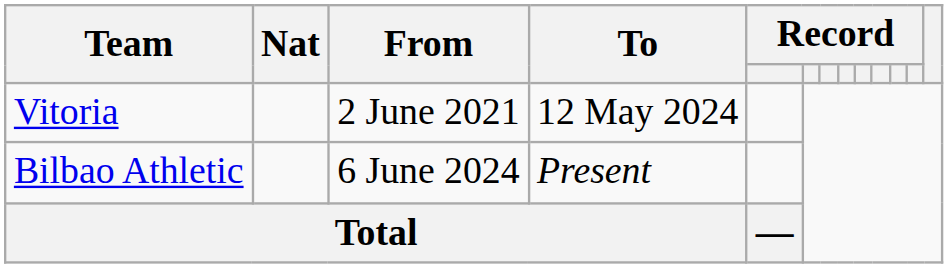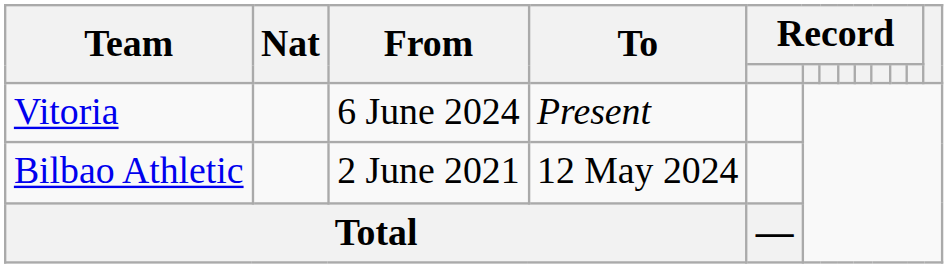 <table class="wikitable" style="text-align: center">
 <tr>
 <th rowspan="2">Team</th>
 <th rowspan="2">Nat</th>
 <th rowspan="2">From</th>
 <th rowspan="2">To</th>
 <th colspan="8">Record</th>
 <th rowspan=2></th>
 </tr>
 <tr>
 <th></th>
 <th></th>
 <th></th>
 <th></th>
 <th></th>
 <th></th>
 <th></th>
 <th></th>
 </tr>
 <tr>
 <td align=left><a href='#'>Vitoria</a></td>
 <td></td>
-<td align=left>2 June 2021</td>
-<td align=left>12 May 2024<br></td>
+<td align=left>6 June 2024</td>
+<td align=left><em>Present</em><br></td>
 <td></td>
 </tr>
 <tr>
 <td align=left><a href='#'>Bilbao Athletic</a></td>
 <td></td>
-<td align=left>6 June 2024</td>
-<td align=left><em>Present</em><br></td>
+<td align=left>2 June 2021</td>
+<td align=left>12 May 2024<br></td>
 <td></td>
 </tr>
 <tr>
 <th colspan="4">Total<br></th>
 <th>—</th>
 </tr>
 </table>
